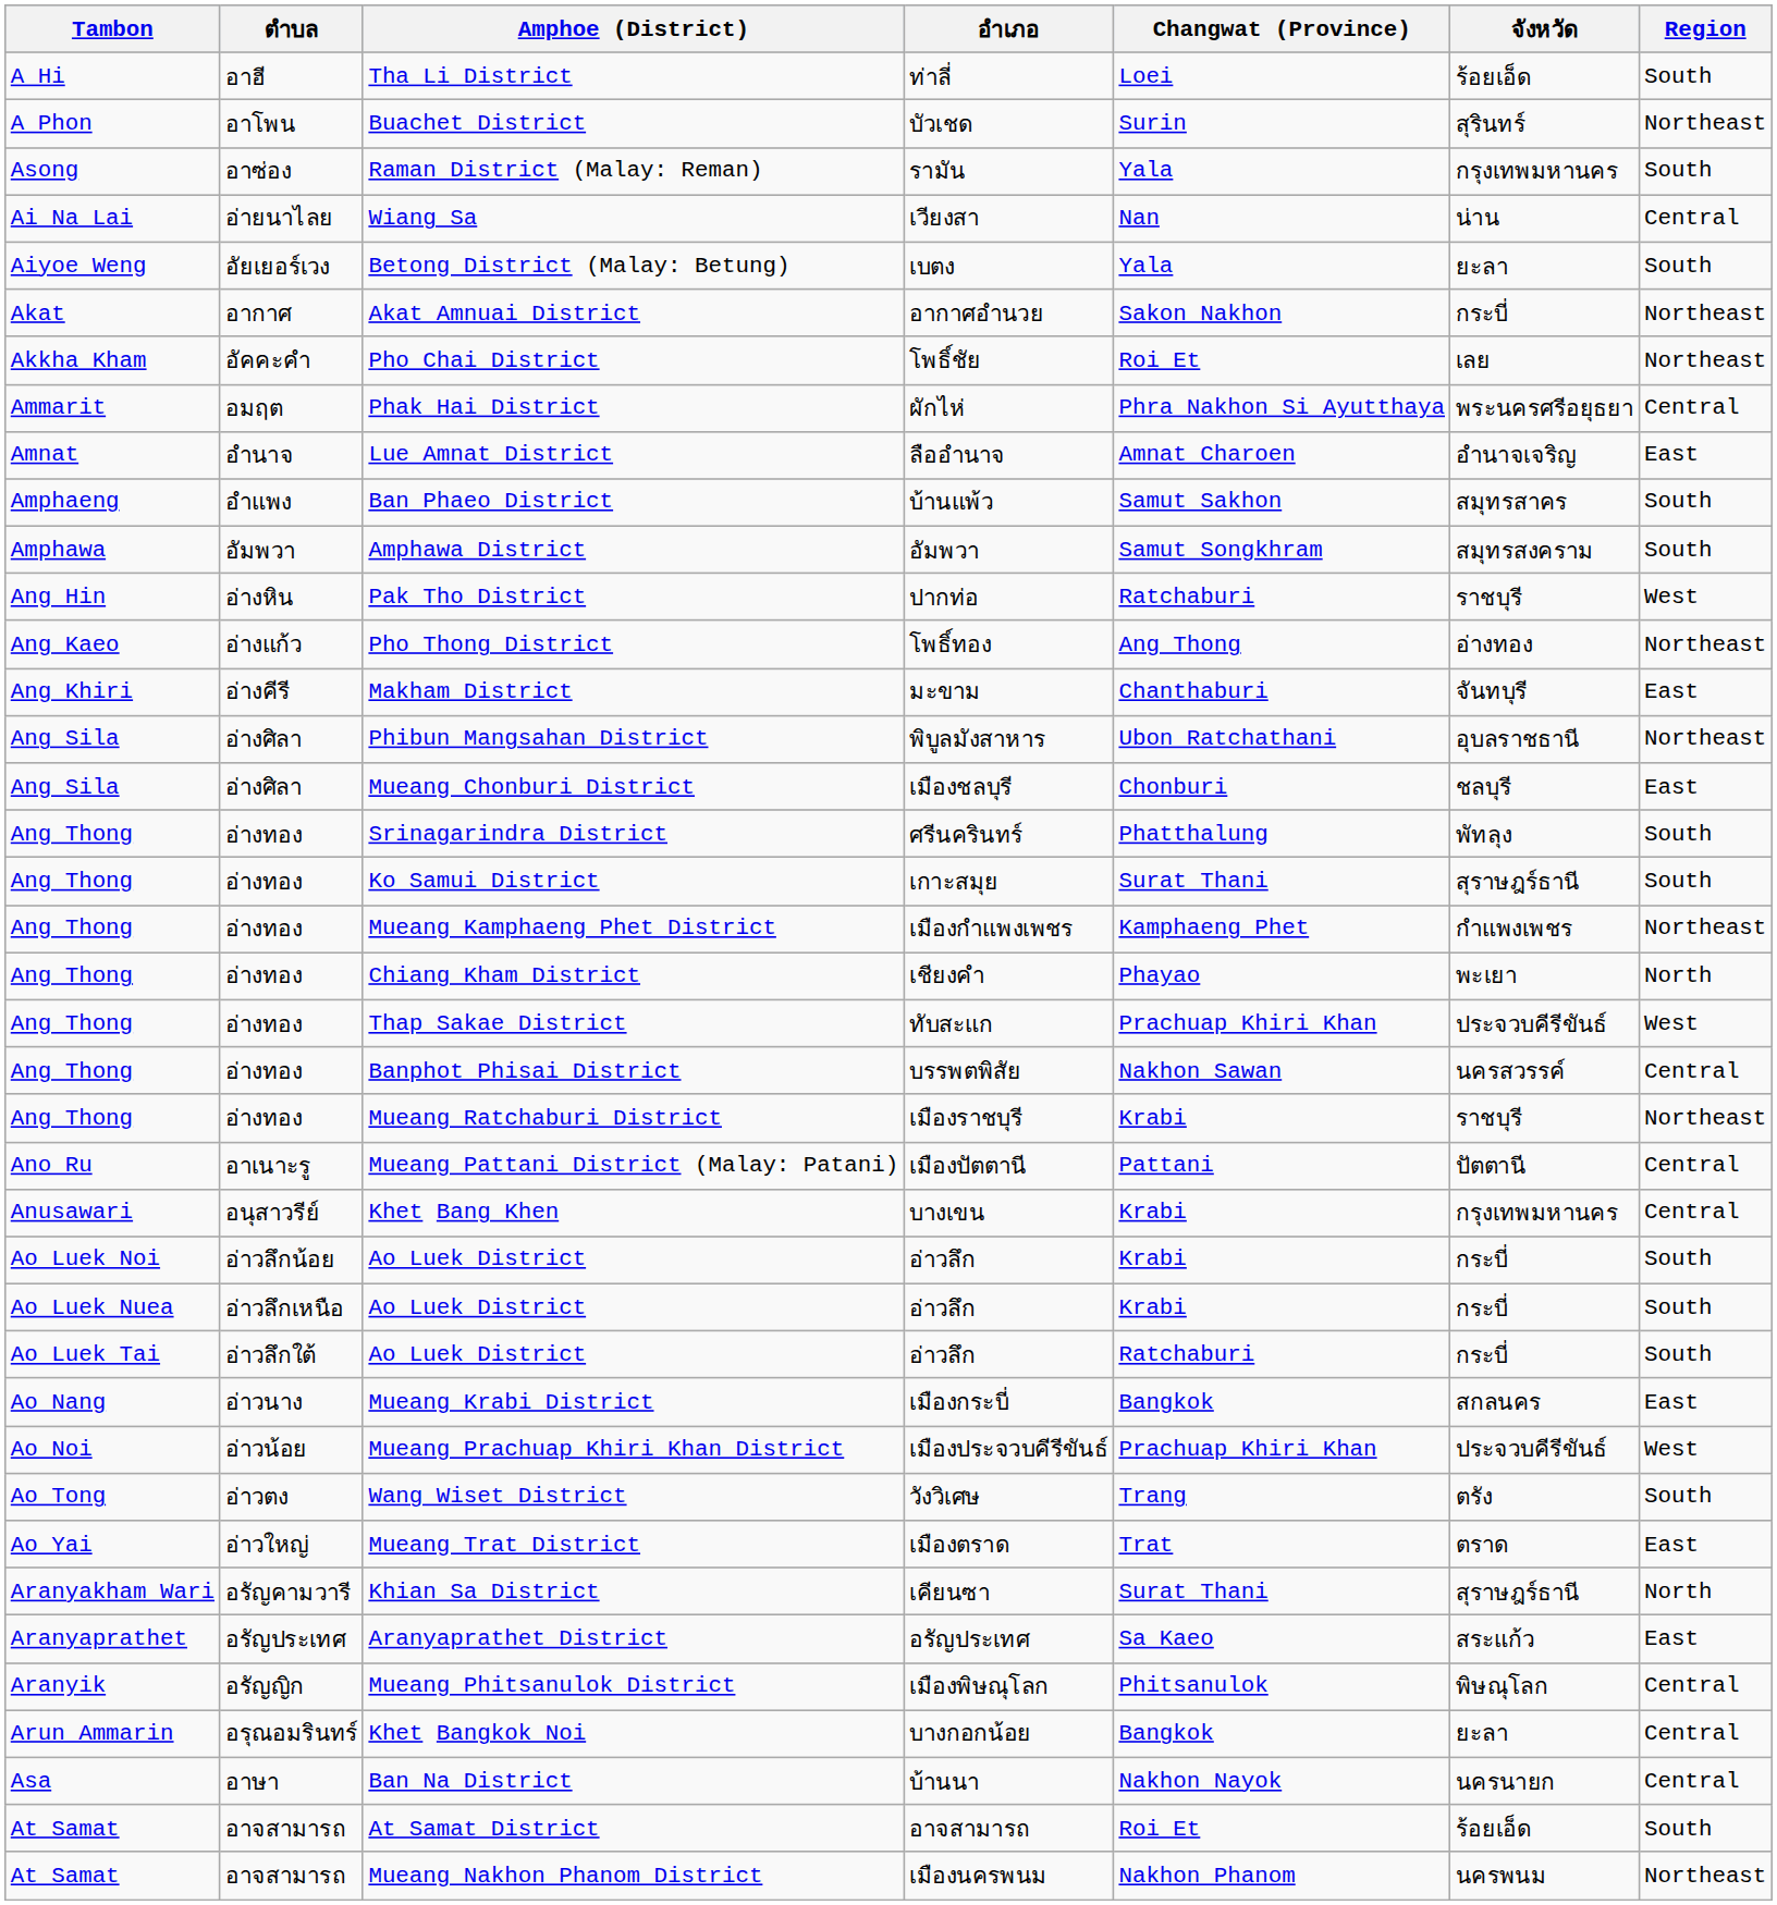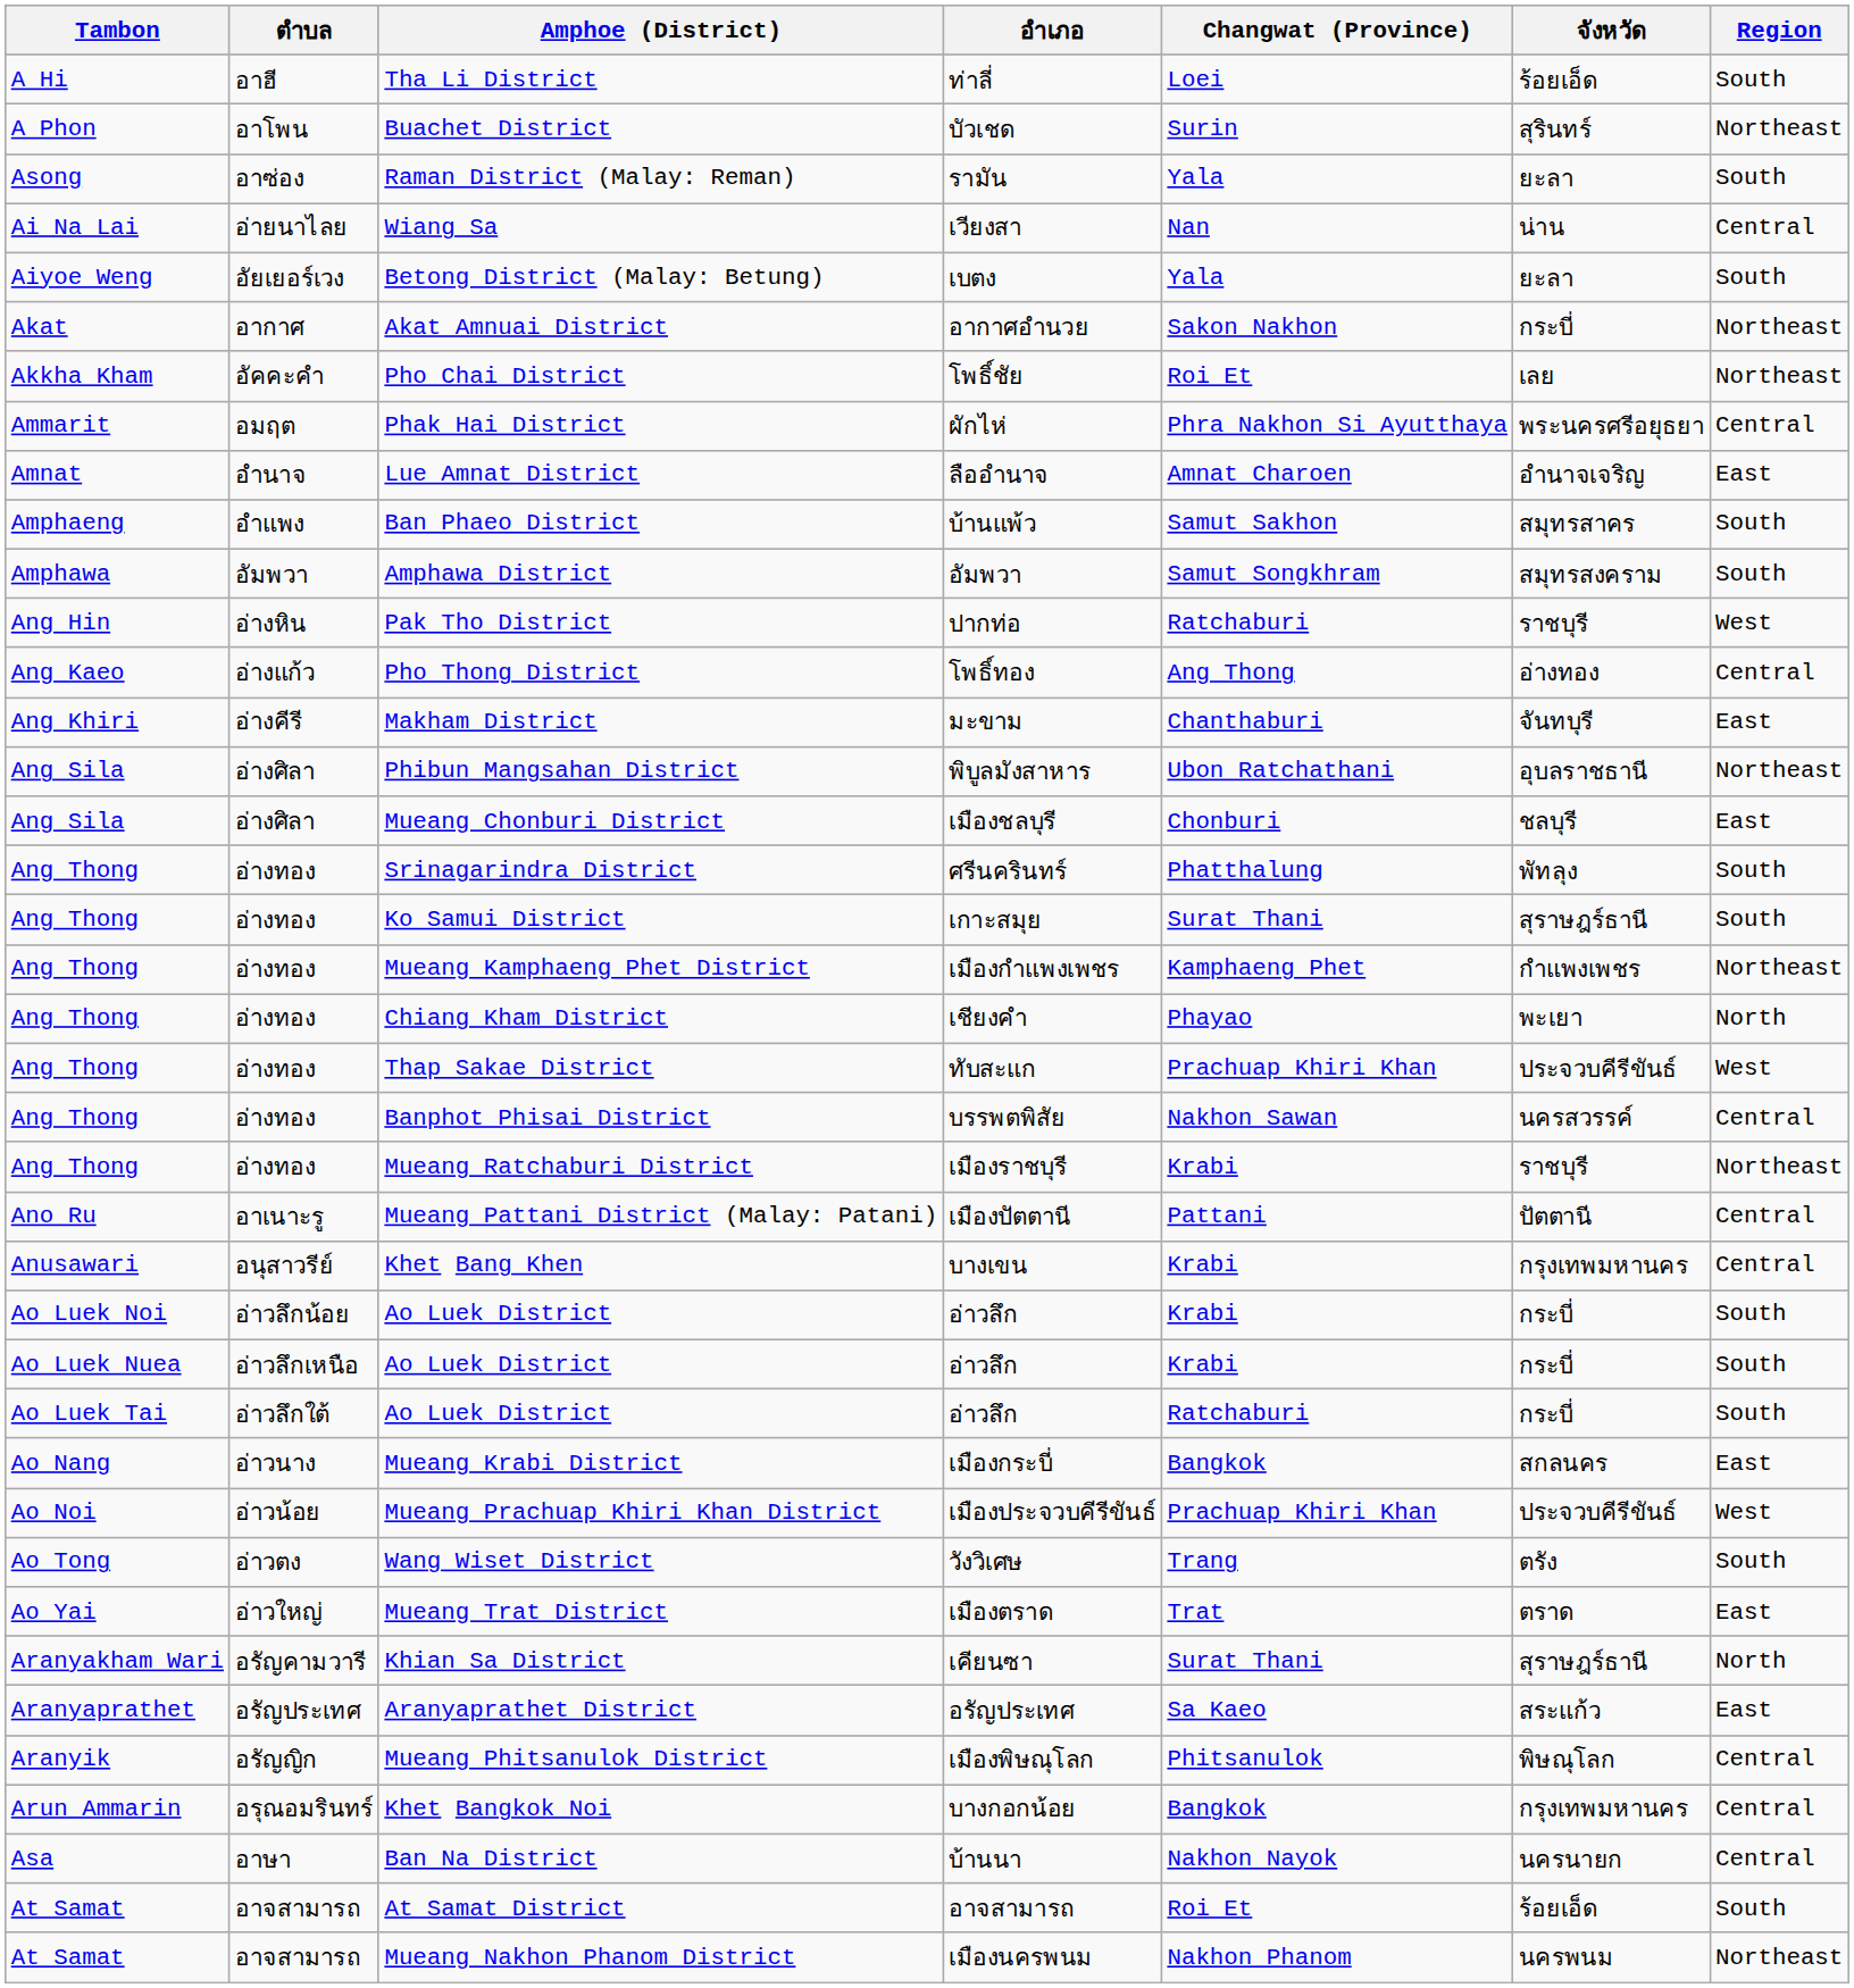 <table class="wikitable sortable">
 <tr align=center style="background:#d8edff">
 <th><a href='#'>Tambon</a></th>
 <th>ตำบล</th>
 <th><a href='#'>Amphoe</a> (District)</th>
 <th>อำเภอ</th>
 <th>Changwat (Province)</th>
 <th>จังหวัด</th>
 <th><a href='#'>Region</a></th>
 </tr>
 <tr>
 <td><a href='#'>A Hi</a></td>
 <td>อาฮี</td>
 <td><a href='#'>Tha Li District</a></td>
 <td>ท่าลี่</td>
 <td><a href='#'>Loei</a></td>
 <td>ร้อยเอ็ด</td>
 <td>South</td>
 </tr>
 <tr>
 <td><a href='#'>A Phon</a></td>
 <td>อาโพน</td>
 <td><a href='#'>Buachet District</a></td>
 <td>บัวเชด</td>
 <td><a href='#'>Surin</a></td>
 <td>สุรินทร์</td>
 <td>Northeast</td>
 </tr>
 <tr>
 <td><a href='#'>Asong</a></td>
 <td>อาซ่อง</td>
 <td><a href='#'>Raman District</a> (Malay: Reman)</td>
 <td>รามัน</td>
 <td><a href='#'>Yala</a></td>
-<td>กรุงเทพมหานคร</td>
+<td>ยะลา</td>
 <td>South</td>
 </tr>
 <tr>
 <td><a href='#'>Ai Na Lai</a></td>
 <td>อ่ายนาไลย</td>
 <td><a href='#'>Wiang Sa</a></td>
 <td>เวียงสา</td>
 <td><a href='#'>Nan</a></td>
 <td>น่าน</td>
 <td>Central</td>
 </tr>
 <tr>
 <td><a href='#'>Aiyoe Weng</a></td>
 <td>อัยเยอร์เวง</td>
 <td><a href='#'>Betong District</a> (Malay: Betung)</td>
 <td>เบตง</td>
 <td><a href='#'>Yala</a></td>
 <td>ยะลา</td>
 <td>South</td>
 </tr>
 <tr>
 <td><a href='#'>Akat</a></td>
 <td>อากาศ</td>
 <td><a href='#'>Akat Amnuai District</a></td>
 <td>อากาศอำนวย</td>
 <td><a href='#'>Sakon Nakhon</a></td>
 <td>กระบี่</td>
 <td>Northeast</td>
 </tr>
 <tr>
 <td><a href='#'>Akkha Kham</a></td>
 <td>อัคคะคำ</td>
 <td><a href='#'>Pho Chai District</a></td>
 <td>โพธิ์ชัย</td>
 <td><a href='#'>Roi Et</a></td>
 <td>เลย</td>
 <td>Northeast</td>
 </tr>
 <tr>
 <td><a href='#'>Ammarit</a></td>
 <td>อมฤต</td>
 <td><a href='#'>Phak Hai District</a></td>
 <td>ผักไห่</td>
 <td><a href='#'>Phra Nakhon Si Ayutthaya</a></td>
 <td>พระนครศรีอยุธยา</td>
 <td>Central</td>
 </tr>
 <tr>
 <td><a href='#'>Amnat</a></td>
 <td>อำนาจ</td>
 <td><a href='#'>Lue Amnat District</a></td>
 <td>ลืออำนาจ</td>
 <td><a href='#'>Amnat Charoen</a></td>
 <td>อำนาจเจริญ</td>
 <td>East</td>
 </tr>
 <tr>
 <td><a href='#'>Amphaeng</a></td>
 <td>อำแพง</td>
 <td><a href='#'>Ban Phaeo District</a></td>
 <td>บ้านแพ้ว</td>
 <td><a href='#'>Samut Sakhon</a></td>
 <td>สมุทรสาคร</td>
 <td>South</td>
 </tr>
 <tr>
 <td><a href='#'>Amphawa</a></td>
 <td>อัมพวา</td>
 <td><a href='#'>Amphawa District</a></td>
 <td>อัมพวา</td>
 <td><a href='#'>Samut Songkhram</a></td>
 <td>สมุทรสงคราม</td>
 <td>South</td>
 </tr>
 <tr>
 <td><a href='#'>Ang Hin</a></td>
 <td>อ่างหิน</td>
 <td><a href='#'>Pak Tho District</a></td>
 <td>ปากท่อ</td>
 <td><a href='#'>Ratchaburi</a></td>
 <td>ราชบุรี</td>
 <td>West</td>
 </tr>
 <tr>
 <td><a href='#'>Ang Kaeo</a></td>
 <td>อ่างแก้ว</td>
 <td><a href='#'>Pho Thong District</a></td>
 <td>โพธิ์ทอง</td>
 <td><a href='#'>Ang Thong</a></td>
 <td>อ่างทอง</td>
-<td>Northeast</td>
+<td>Central</td>
 </tr>
 <tr>
 <td><a href='#'>Ang Khiri</a></td>
 <td>อ่างคีรี</td>
 <td><a href='#'>Makham District</a></td>
 <td>มะขาม</td>
 <td><a href='#'>Chanthaburi</a></td>
 <td>จันทบุรี</td>
 <td>East</td>
 </tr>
 <tr>
 <td><a href='#'>Ang Sila</a></td>
 <td>อ่างศิลา</td>
 <td><a href='#'>Phibun Mangsahan District</a></td>
 <td>พิบูลมังสาหาร</td>
 <td><a href='#'>Ubon Ratchathani</a></td>
 <td>อุบลราชธานี</td>
 <td>Northeast</td>
 </tr>
 <tr>
 <td><a href='#'>Ang Sila</a></td>
 <td>อ่างศิลา</td>
 <td><a href='#'>Mueang Chonburi District</a></td>
 <td>เมืองชลบุรี</td>
 <td><a href='#'>Chonburi</a></td>
 <td>ชลบุรี</td>
 <td>East</td>
 </tr>
 <tr>
 <td><a href='#'>Ang Thong</a></td>
 <td>อ่างทอง</td>
 <td><a href='#'>Srinagarindra District</a></td>
 <td>ศรีนครินทร์</td>
 <td><a href='#'>Phatthalung</a></td>
 <td>พัทลุง</td>
 <td>South</td>
 </tr>
 <tr>
 <td><a href='#'>Ang Thong</a></td>
 <td>อ่างทอง</td>
 <td><a href='#'>Ko Samui District</a></td>
 <td>เกาะสมุย</td>
 <td><a href='#'>Surat Thani</a></td>
 <td>สุราษฎร์ธานี</td>
 <td>South</td>
 </tr>
 <tr>
 <td><a href='#'>Ang Thong</a></td>
 <td>อ่างทอง</td>
 <td><a href='#'>Mueang Kamphaeng Phet District</a></td>
 <td>เมืองกำแพงเพชร</td>
 <td><a href='#'>Kamphaeng Phet</a></td>
 <td>กำแพงเพชร</td>
 <td>Northeast</td>
 </tr>
 <tr>
 <td><a href='#'>Ang Thong</a></td>
 <td>อ่างทอง</td>
 <td><a href='#'>Chiang Kham District</a></td>
 <td>เชียงคำ</td>
 <td><a href='#'>Phayao</a></td>
 <td>พะเยา</td>
 <td>North</td>
 </tr>
 <tr>
 <td><a href='#'>Ang Thong</a></td>
 <td>อ่างทอง</td>
 <td><a href='#'>Thap Sakae District</a></td>
 <td>ทับสะแก</td>
 <td><a href='#'>Prachuap Khiri Khan</a></td>
 <td>ประจวบคีรีขันธ์</td>
 <td>West</td>
 </tr>
 <tr>
 <td><a href='#'>Ang Thong</a></td>
 <td>อ่างทอง</td>
 <td><a href='#'>Banphot Phisai District</a></td>
 <td>บรรพตพิสัย</td>
 <td><a href='#'>Nakhon Sawan</a></td>
 <td>นครสวรรค์</td>
 <td>Central</td>
 </tr>
 <tr>
 <td><a href='#'>Ang Thong</a></td>
 <td>อ่างทอง</td>
 <td><a href='#'>Mueang Ratchaburi District</a></td>
 <td>เมืองราชบุรี</td>
 <td><a href='#'>Krabi</a></td>
 <td>ราชบุรี</td>
 <td>Northeast</td>
 </tr>
 <tr>
 <td><a href='#'>Ano Ru</a></td>
 <td>อาเนาะรู</td>
 <td><a href='#'>Mueang Pattani District</a> (Malay: Patani)</td>
 <td>เมืองปัตตานี</td>
 <td><a href='#'>Pattani</a></td>
 <td>ปัตตานี</td>
 <td>Central</td>
 </tr>
 <tr>
 <td><a href='#'>Anusawari</a></td>
 <td>อนุสาวรีย์</td>
 <td><a href='#'>Khet</a> <a href='#'>Bang Khen</a></td>
 <td>บางเขน</td>
 <td><a href='#'>Krabi</a></td>
 <td>กรุงเทพมหานคร</td>
 <td>Central</td>
 </tr>
 <tr>
 <td><a href='#'>Ao Luek Noi</a></td>
 <td>อ่าวลึกน้อย</td>
 <td><a href='#'>Ao Luek District</a></td>
 <td>อ่าวลึก</td>
 <td><a href='#'>Krabi</a></td>
 <td>กระบี่</td>
 <td>South</td>
 </tr>
 <tr>
 <td><a href='#'>Ao Luek Nuea</a></td>
 <td>อ่าวลึกเหนือ</td>
 <td><a href='#'>Ao Luek District</a></td>
 <td>อ่าวลึก</td>
 <td><a href='#'>Krabi</a></td>
 <td>กระบี่</td>
 <td>South</td>
 </tr>
 <tr>
 <td><a href='#'>Ao Luek Tai</a></td>
 <td>อ่าวลึกใต้</td>
 <td><a href='#'>Ao Luek District</a></td>
 <td>อ่าวลึก</td>
 <td><a href='#'>Ratchaburi</a></td>
 <td>กระบี่</td>
 <td>South</td>
 </tr>
 <tr>
 <td><a href='#'>Ao Nang</a></td>
 <td>อ่าวนาง</td>
 <td><a href='#'>Mueang Krabi District</a></td>
 <td>เมืองกระบี่</td>
 <td><a href='#'>Bangkok</a></td>
 <td>สกลนคร</td>
 <td>East</td>
 </tr>
 <tr>
 <td><a href='#'>Ao Noi</a></td>
 <td>อ่าวน้อย</td>
 <td><a href='#'>Mueang Prachuap Khiri Khan District</a></td>
 <td>เมืองประจวบคีรีขันธ์</td>
 <td><a href='#'>Prachuap Khiri Khan</a></td>
 <td>ประจวบคีรีขันธ์</td>
 <td>West</td>
 </tr>
 <tr>
 <td><a href='#'>Ao Tong</a></td>
 <td>อ่าวตง</td>
 <td><a href='#'>Wang Wiset District</a></td>
 <td>วังวิเศษ</td>
 <td><a href='#'>Trang</a></td>
 <td>ตรัง</td>
 <td>South</td>
 </tr>
 <tr>
 <td><a href='#'>Ao Yai</a></td>
 <td>อ่าวใหญ่</td>
 <td><a href='#'>Mueang Trat District</a></td>
 <td>เมืองตราด</td>
 <td><a href='#'>Trat</a></td>
 <td>ตราด</td>
 <td>East</td>
 </tr>
 <tr>
 <td><a href='#'>Aranyakham Wari</a></td>
 <td>อรัญคามวารี</td>
 <td><a href='#'>Khian Sa District</a></td>
 <td>เคียนซา</td>
 <td><a href='#'>Surat Thani</a></td>
 <td>สุราษฎร์ธานี</td>
 <td>North</td>
 </tr>
 <tr>
 <td><a href='#'>Aranyaprathet</a></td>
 <td>อรัญประเทศ</td>
 <td><a href='#'>Aranyaprathet District</a></td>
 <td>อรัญประเทศ</td>
 <td><a href='#'>Sa Kaeo</a></td>
 <td>สระแก้ว</td>
 <td>East</td>
 </tr>
 <tr>
 <td><a href='#'>Aranyik</a></td>
 <td>อรัญญิก</td>
 <td><a href='#'>Mueang Phitsanulok District</a></td>
 <td>เมืองพิษณุโลก</td>
 <td><a href='#'>Phitsanulok</a></td>
 <td>พิษณุโลก</td>
 <td>Central</td>
 </tr>
 <tr>
 <td><a href='#'>Arun Ammarin</a></td>
 <td>อรุณอมรินทร์</td>
 <td><a href='#'>Khet</a> <a href='#'>Bangkok Noi</a></td>
 <td>บางกอกน้อย</td>
 <td><a href='#'>Bangkok</a></td>
-<td>ยะลา</td>
+<td>กรุงเทพมหานคร</td>
 <td>Central</td>
 </tr>
 <tr>
 <td><a href='#'>Asa</a></td>
 <td>อาษา</td>
 <td><a href='#'>Ban Na District</a></td>
 <td>บ้านนา</td>
 <td><a href='#'>Nakhon Nayok</a></td>
 <td>นครนายก</td>
 <td>Central</td>
 </tr>
 <tr>
 <td><a href='#'>At Samat</a></td>
 <td>อาจสามารถ</td>
 <td><a href='#'>At Samat District</a></td>
 <td>อาจสามารถ</td>
 <td><a href='#'>Roi Et</a></td>
 <td>ร้อยเอ็ด</td>
 <td>South</td>
 </tr>
 <tr>
 <td><a href='#'>At Samat</a></td>
 <td>อาจสามารถ</td>
 <td><a href='#'>Mueang Nakhon Phanom District</a></td>
 <td>เมืองนครพนม</td>
 <td><a href='#'>Nakhon Phanom</a></td>
 <td>นครพนม</td>
 <td>Northeast</td>
 </tr>
 <tr>
 </tr>
 </table>
